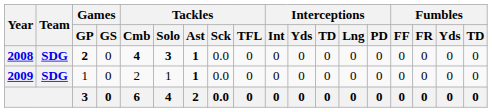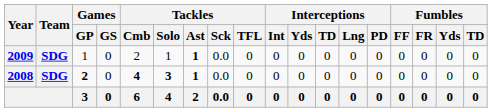 <table class="wikitable" style="text-align:center">
 <tr>
 <th rowspan="2">Year</th>
 <th rowspan="2">Team</th>
 <th colspan="2">Games</th>
 <th colspan="5">Tackles</th>
 <th colspan="5">Interceptions</th>
 <th colspan="4">Fumbles</th>
 </tr>
 <tr>
 <th>GP</th>
 <th>GS</th>
 <th>Cmb</th>
 <th>Solo</th>
 <th>Ast</th>
 <th>Sck</th>
 <th>TFL</th>
 <th>Int</th>
 <th>Yds</th>
 <th>TD</th>
 <th>Lng</th>
 <th>PD</th>
 <th>FF</th>
 <th>FR</th>
 <th>Yds</th>
 <th>TD</th>
 </tr>
 <tr>
-<th><a href='#'>2008</a></th>
+<th><a href='#'>2009</a></th>
 <th><a href='#'>SDG</a></th>
-<td><strong>2</strong></td>
+<td>1</td>
 <td>0</td>
-<td><strong>4</strong></td>
-<td><strong>3</strong></td>
+<td>2</td>
+<td>1</td>
 <td><strong>1</strong></td>
 <td>0.0</td>
 <td>0</td>
 <td>0</td>
 <td>0</td>
 <td>0</td>
 <td>0</td>
 <td>0</td>
 <td>0</td>
 <td>0</td>
 <td>0</td>
 <td>0</td>
 </tr>
 <tr>
-<th><a href='#'>2009</a></th>
+<th><a href='#'>2008</a></th>
 <th><a href='#'>SDG</a></th>
-<td>1</td>
+<td><strong>2</strong></td>
 <td>0</td>
-<td>2</td>
-<td>1</td>
+<td><strong>4</strong></td>
+<td><strong>3</strong></td>
 <td><strong>1</strong></td>
 <td>0.0</td>
 <td>0</td>
 <td>0</td>
 <td>0</td>
 <td>0</td>
 <td>0</td>
 <td>0</td>
 <td>0</td>
 <td>0</td>
 <td>0</td>
 <td>0</td>
 </tr>
 <tr>
 <th colspan="2"></th>
 <th>3</th>
 <th>0</th>
 <th>6</th>
 <th>4</th>
 <th>2</th>
 <th>0.0</th>
 <th>0</th>
 <th>0</th>
 <th>0</th>
 <th>0</th>
 <th>0</th>
 <th>0</th>
 <th>0</th>
 <th>0</th>
 <th>0</th>
 <th>0</th>
 </tr>
 </table>
